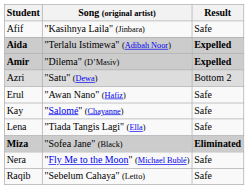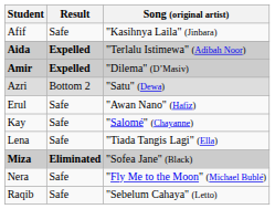 <table class="wikitable" style="font-size:90%;">
 <tr>
 <th>Student</th>
+<th>Result</th>
 <th>Song <small>(original artist)</small></th>
-<th>Result</th>
 </tr>
 <tr>
 <td>Afif</td>
+<td>Safe</td>
 <td>"Kasihnya Laila" <small>(Jinbara)</small></td>
-<td>Safe</td>
 </tr>
 <tr style="background:#ccc;">
 <td><strong>Aida</strong></td>
+<td><strong>Expelled</strong></td>
 <td>"Terlalu Istimewa" <small>(<a href='#'>Adibah Noor</a>)</small></td>
-<td><strong>Expelled</strong></td>
 </tr>
 <tr style="background:#ccc;">
 <td><strong>Amir</strong></td>
+<td><strong>Expelled</strong></td>
 <td>"Dilema" <small>(D’Masiv)</small></td>
-<td><strong>Expelled</strong></td>
 </tr>
 <tr style="background:#ddd;">
 <td>Azri</td>
+<td>Bottom 2</td>
 <td>"Satu" <small>(<a href='#'>Dewa</a>)</small></td>
-<td>Bottom 2</td>
 </tr>
 <tr>
 <td>Erul</td>
+<td>Safe</td>
 <td>"Awan Nano" <small>(<a href='#'>Hafiz</a>)</small></td>
-<td>Safe</td>
 </tr>
 <tr>
 <td>Kay</td>
+<td>Safe</td>
 <td>"<a href='#'>Salomé</a>" <small>(<a href='#'>Chayanne</a>)</small></td>
-<td>Safe</td>
 </tr>
 <tr>
 <td>Lena</td>
+<td>Safe</td>
 <td>"Tiada Tangis Lagi" <small>(<a href='#'>Ella</a>)</small></td>
-<td>Safe</td>
 </tr>
 <tr style="background:#ccc;">
 <td><strong>Miza</strong></td>
+<td><strong>Eliminated</strong></td>
 <td>"Sofea Jane" <small>(Black)</small></td>
-<td><strong>Eliminated</strong></td>
 </tr>
 <tr>
 <td>Nera</td>
+<td>Safe</td>
 <td>"<a href='#'>Fly Me to the Moon</a>" <small>(<a href='#'>Michael Bublé</a>)</small></td>
-<td>Safe</td>
 </tr>
 <tr>
 <td>Raqib</td>
+<td>Safe</td>
 <td>"Sebelum Cahaya" <small>(Letto)</small></td>
-<td>Safe</td>
 </tr>
 </table>
